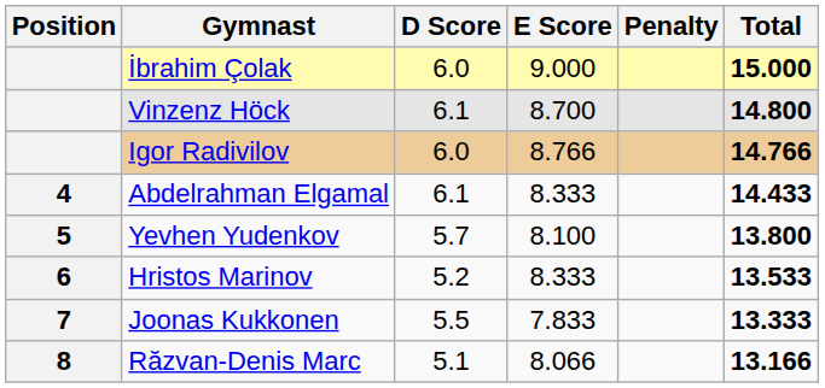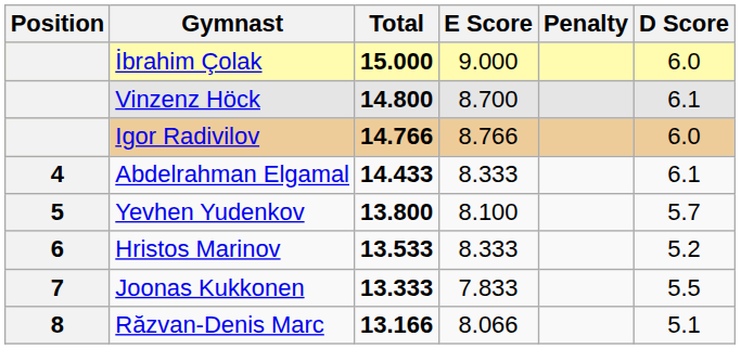 <table style="text-align:center;" class="wikitable sortable">
 <tr>
 <th>Position</th>
 <th>Gymnast</th>
-<th>D Score</th>
+<th>Total</th>
 <th>E Score</th>
 <th>Penalty</th>
-<th>Total</th>
+<th>D Score</th>
 </tr>
 <tr style="background:#fffcaf;">
 <th scope="row" style="text-align:center"></th>
 <td style="text-align:left;"> <a href='#'>İbrahim Çolak</a></td>
-<td>6.0</td>
+<td><strong>15.000</strong></td>
 <td>9.000</td>
 <td></td>
-<td><strong>15.000</strong></td>
+<td>6.0</td>
 </tr>
 <tr style="background:#e5e5e5;">
 <th scope="row" style="text-align:center"></th>
 <td style="text-align:left;"> <a href='#'>Vinzenz Höck</a></td>
-<td>6.1</td>
+<td><strong>14.800</strong></td>
 <td>8.700</td>
 <td></td>
-<td><strong>14.800</strong></td>
+<td>6.1</td>
 </tr>
 <tr style="background:#ec9;">
 <th scope="row" style="text-align:center"></th>
 <td style="text-align:left;"> <a href='#'>Igor Radivilov</a></td>
-<td>6.0</td>
+<td><strong>14.766</strong></td>
 <td>8.766</td>
 <td></td>
-<td><strong>14.766</strong></td>
+<td>6.0</td>
 </tr>
 <tr>
 <th>4</th>
 <td style="text-align:left;"> <a href='#'>Abdelrahman Elgamal</a></td>
-<td>6.1</td>
+<td><strong>14.433</strong></td>
 <td>8.333</td>
 <td></td>
-<td><strong>14.433</strong></td>
+<td>6.1</td>
 </tr>
 <tr>
 <th>5</th>
 <td style="text-align:left;"> <a href='#'>Yevhen Yudenkov</a></td>
-<td>5.7</td>
+<td><strong>13.800</strong></td>
 <td>8.100</td>
 <td></td>
-<td><strong>13.800</strong></td>
+<td>5.7</td>
 </tr>
 <tr>
 <th>6</th>
 <td style="text-align:left;"> <a href='#'>Hristos Marinov</a></td>
-<td>5.2</td>
+<td><strong>13.533</strong></td>
 <td>8.333</td>
 <td></td>
-<td><strong>13.533</strong></td>
+<td>5.2</td>
 </tr>
 <tr>
 <th>7</th>
 <td style="text-align:left;"> <a href='#'>Joonas Kukkonen</a></td>
-<td>5.5</td>
+<td><strong>13.333</strong></td>
 <td>7.833</td>
 <td></td>
-<td><strong>13.333</strong></td>
+<td>5.5</td>
 </tr>
 <tr>
 <th>8</th>
 <td style="text-align:left;"> <a href='#'>Răzvan-Denis Marc</a></td>
-<td>5.1</td>
+<td><strong>13.166</strong></td>
 <td>8.066</td>
 <td></td>
-<td><strong>13.166</strong></td>
+<td>5.1</td>
 </tr>
 </table>
